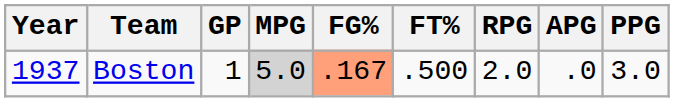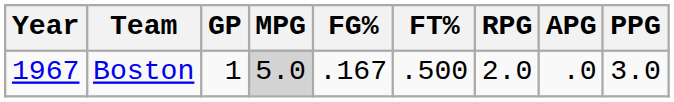 <table class="wikitable sortable" style="font-size:95%; text-align:right;">
 <tr>
 <th>Year</th>
 <th>Team</th>
 <th>GP</th>
 <th>MPG</th>
 <th>FG%</th>
 <th>FT%</th>
 <th>RPG</th>
 <th>APG</th>
 <th>PPG</th>
 </tr>
 <tr>
-<td style="text-align:left;"><a href='#'>1937</a></td>
+<td style="text-align:left;"><a href='#'>1967</a></td>
 <td style="text-align:left;"><a href='#'>Boston</a></td>
 <td>1</td>
 <td style="background: lightgrey;">5.0</td>
-<td style="background: lightsalmon;">.167</td>
+<td>.167</td>
 <td>.500</td>
 <td>2.0</td>
 <td>.0</td>
 <td>3.0</td>
 </tr>
 </table>
